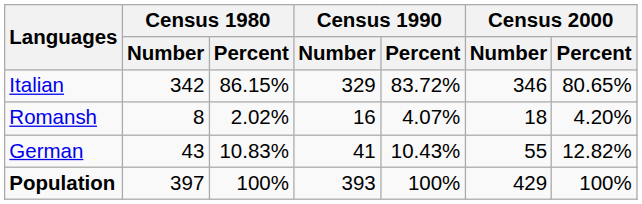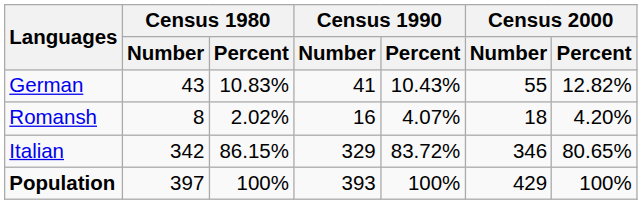 <table class="wikitable">
 <tr ---->
 <th rowspan="2">Languages</th>
 <th colspan="2">Census 1980</th>
 <th colspan="2">Census 1990</th>
 <th colspan="2">Census 2000</th>
 </tr>
 <tr ---->
 <th>Number</th>
 <th>Percent</th>
 <th>Number</th>
 <th>Percent</th>
 <th>Number</th>
 <th>Percent</th>
 </tr>
 <tr ---->
-<td><a href='#'>Italian</a></td>
-<td align=right>342</td>
-<td align=right>86.15%</td>
-<td align=right>329</td>
-<td align=right>83.72%</td>
-<td align=right>346</td>
-<td align=right>80.65%</td>
+<td><a href='#'>German</a></td>
+<td align=right>43</td>
+<td align=right>10.83%</td>
+<td align=right>41</td>
+<td align=right>10.43%</td>
+<td align=right>55</td>
+<td align=right>12.82%</td>
 </tr>
 <tr ---->
 <td><a href='#'>Romansh</a></td>
 <td align=right>8</td>
 <td align=right>2.02%</td>
 <td align=right>16</td>
 <td align=right>4.07%</td>
 <td align=right>18</td>
 <td align=right>4.20%</td>
 </tr>
 <tr ---->
-<td><a href='#'>German</a></td>
-<td align=right>43</td>
-<td align=right>10.83%</td>
-<td align=right>41</td>
-<td align=right>10.43%</td>
-<td align=right>55</td>
-<td align=right>12.82%</td>
+<td><a href='#'>Italian</a></td>
+<td align=right>342</td>
+<td align=right>86.15%</td>
+<td align=right>329</td>
+<td align=right>83.72%</td>
+<td align=right>346</td>
+<td align=right>80.65%</td>
 </tr>
 <tr ---->
 <td><strong>Population</strong></td>
 <td align=right>397</td>
 <td align=right>100%</td>
 <td align=right>393</td>
 <td align=right>100%</td>
 <td align=right>429</td>
 <td align=right>100%</td>
 </tr>
 </table>
